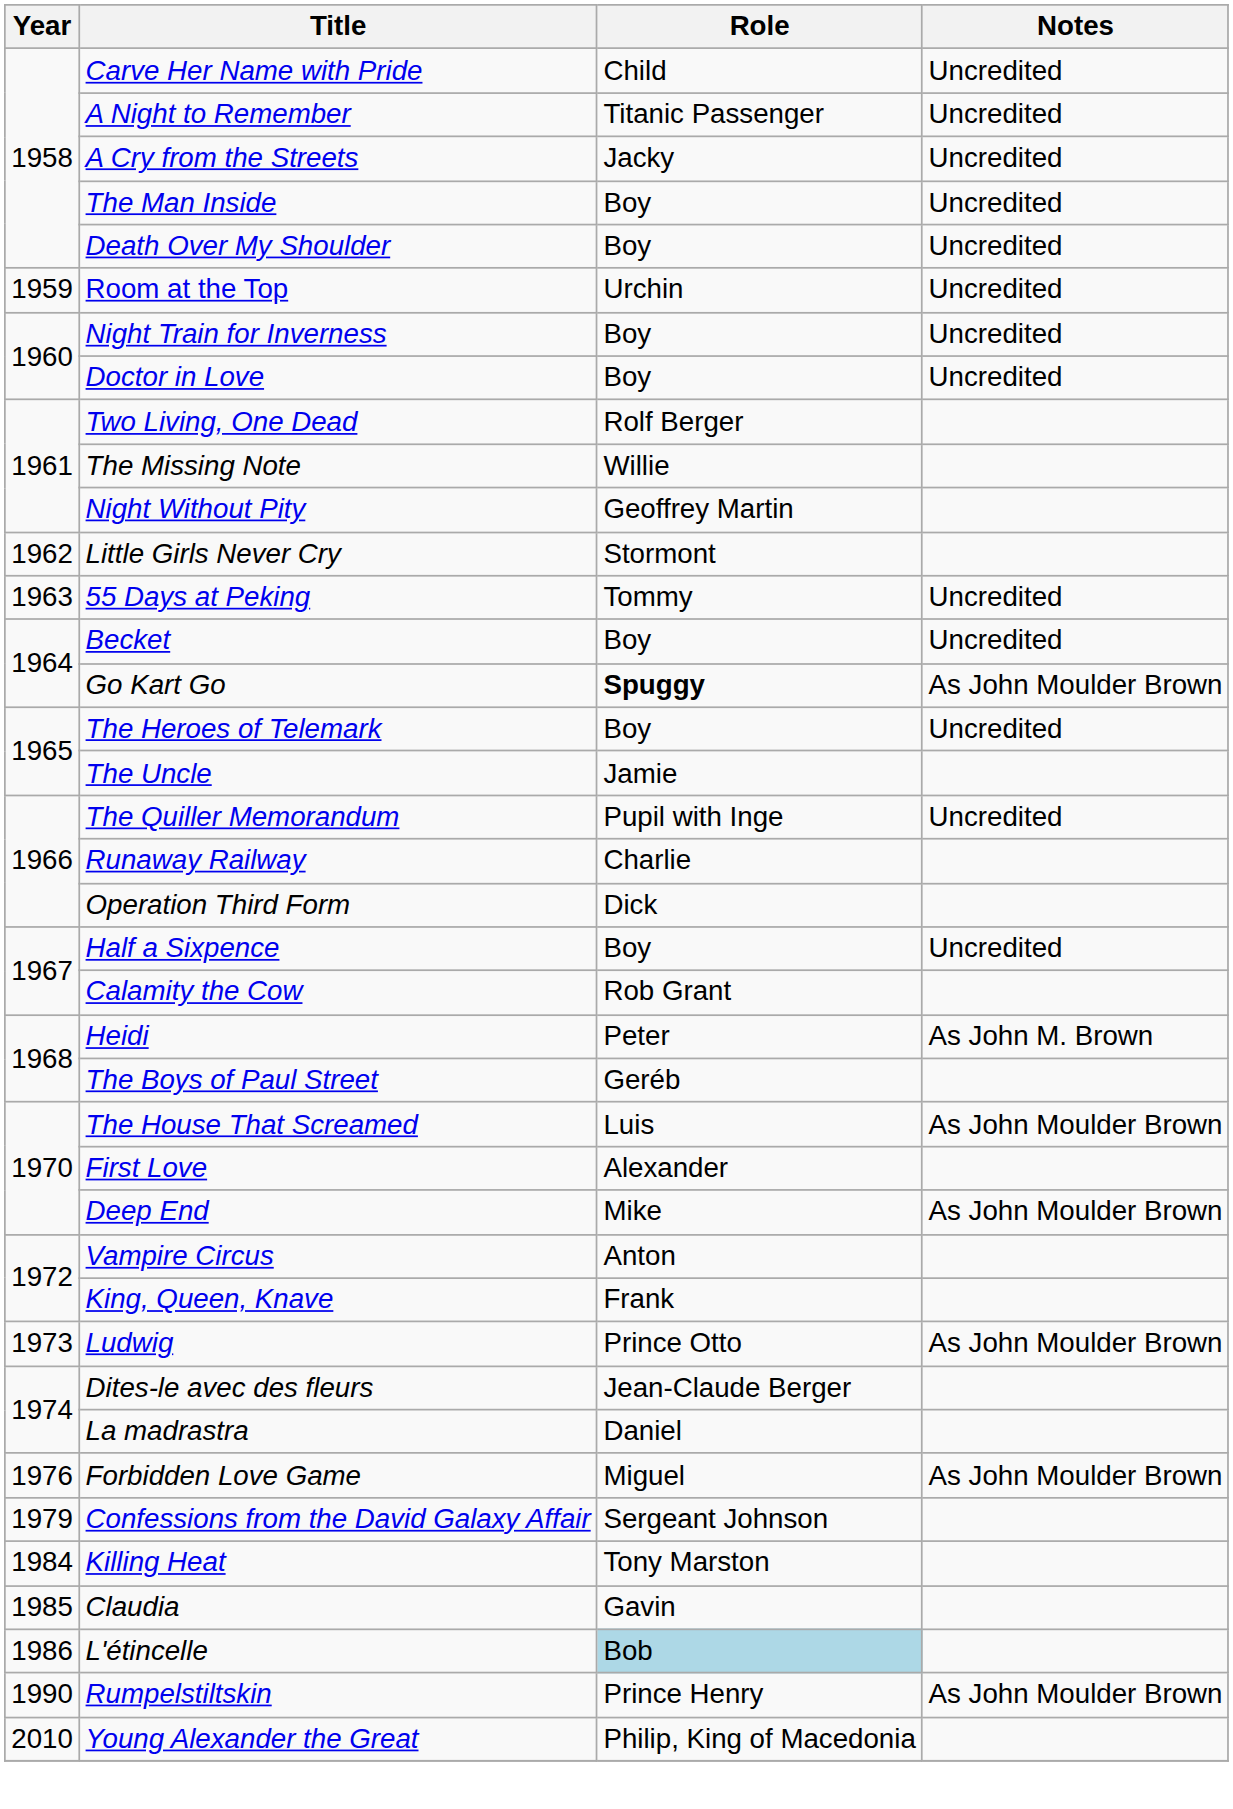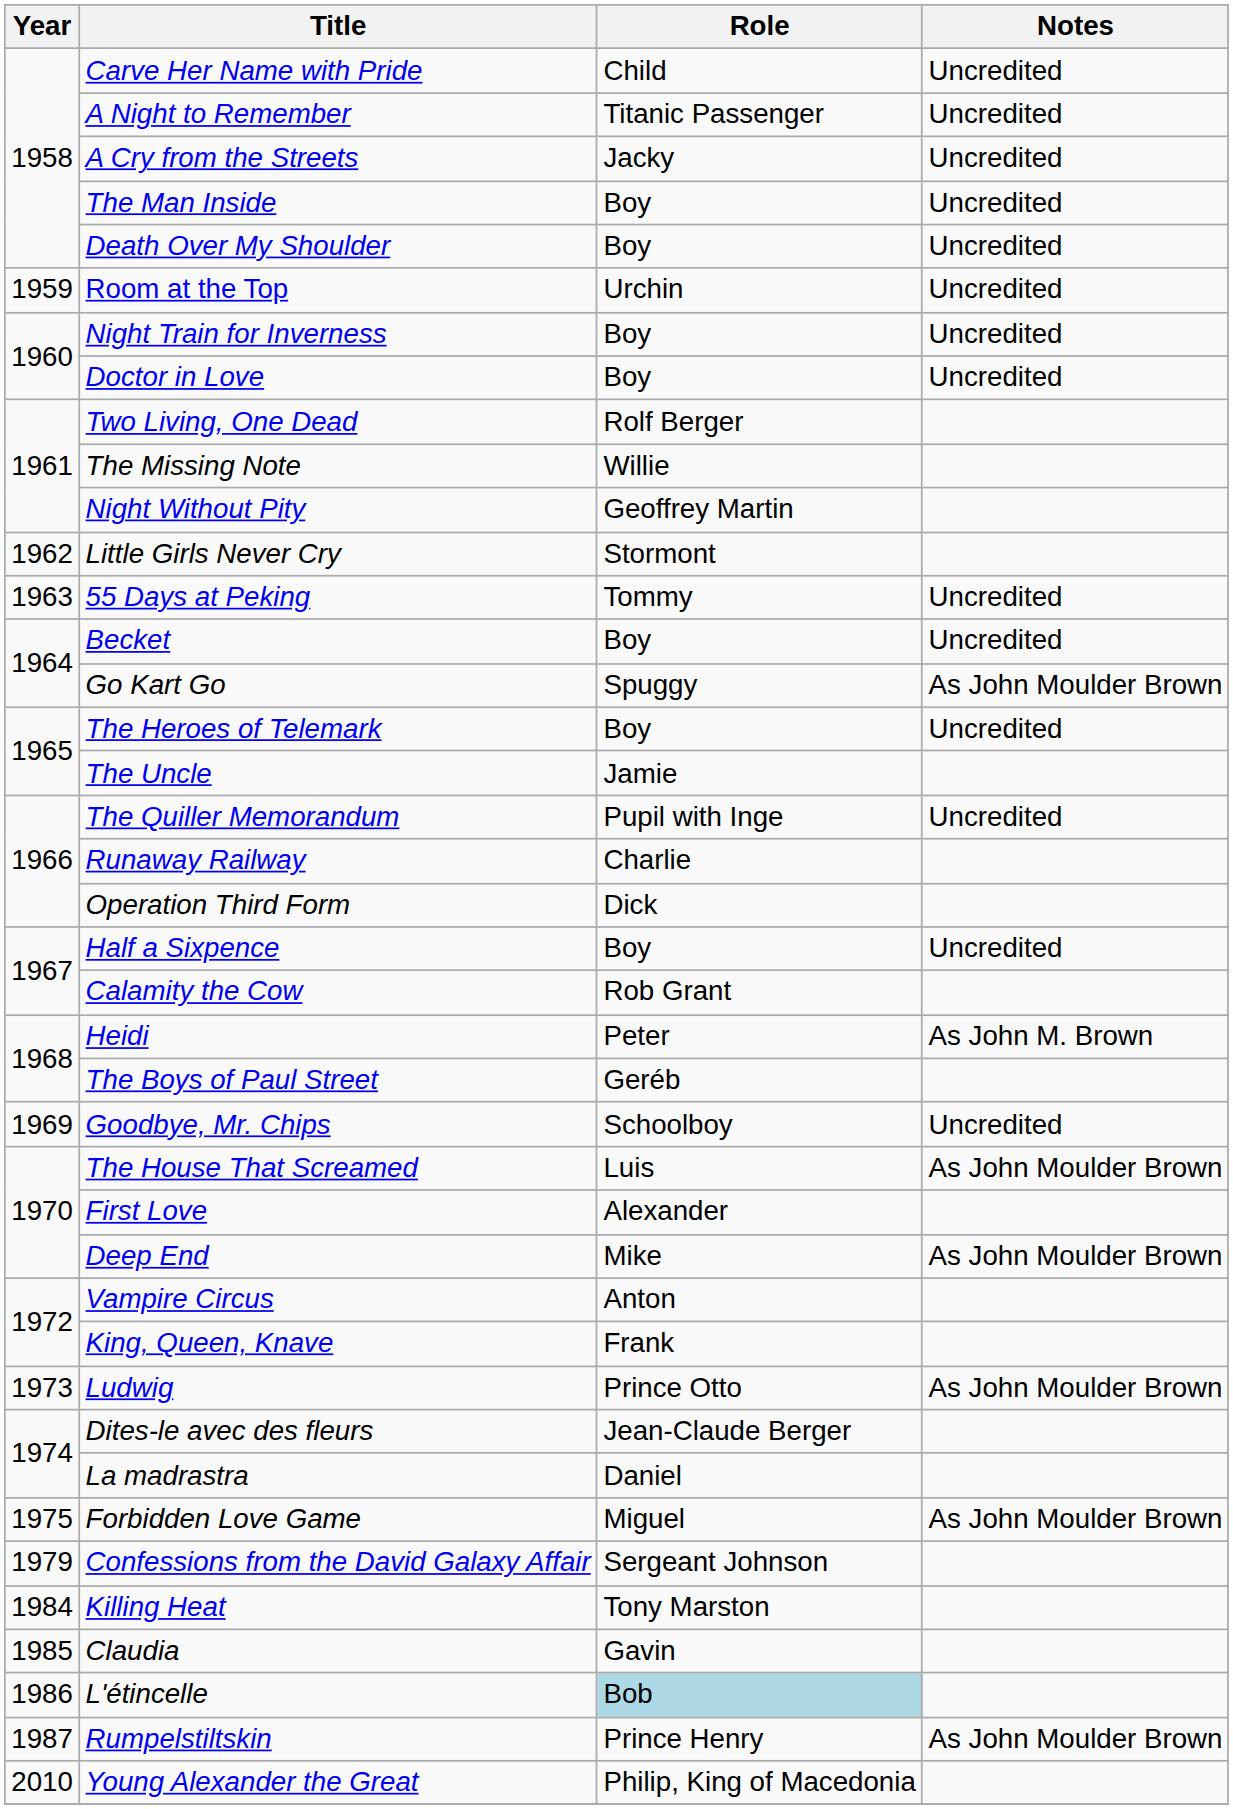 <table class="wikitable">
 <tr>
 <th>Year</th>
 <th>Title</th>
 <th>Role</th>
 <th>Notes</th>
 </tr>
 <tr>
 <td rowspan="5">1958</td>
 <td><em><a href='#'>Carve Her Name with Pride</a></em></td>
 <td>Child</td>
 <td>Uncredited</td>
 </tr>
 <tr>
 <td><a href='#'><em>A Night to Remember</em></a></td>
 <td>Titanic Passenger</td>
 <td>Uncredited</td>
 </tr>
 <tr>
 <td><em><a href='#'>A Cry from the Streets</a></em></td>
 <td>Jacky</td>
 <td>Uncredited</td>
 </tr>
 <tr>
 <td><a href='#'><em>The Man Inside</em></a></td>
 <td>Boy</td>
 <td>Uncredited</td>
 </tr>
 <tr>
 <td><em><a href='#'>Death Over My Shoulder</a></em></td>
 <td>Boy</td>
 <td>Uncredited</td>
 </tr>
 <tr>
 <td>1959</td>
 <td><a href='#'>Room at the Top</a></td>
 <td>Urchin</td>
 <td>Uncredited</td>
 </tr>
 <tr>
 <td rowspan="2">1960</td>
 <td><em><a href='#'>Night Train for Inverness</a></em></td>
 <td>Boy</td>
 <td>Uncredited</td>
 </tr>
 <tr>
 <td><em><a href='#'>Doctor in Love</a></em></td>
 <td>Boy</td>
 <td>Uncredited</td>
 </tr>
 <tr>
 <td rowspan="3">1961</td>
 <td><em><a href='#'>Two Living, One Dead</a></em></td>
 <td>Rolf Berger</td>
 <td></td>
 </tr>
 <tr>
 <td><em>The Missing Note</em></td>
 <td>Willie</td>
 <td></td>
 </tr>
 <tr>
 <td><em><a href='#'>Night Without Pity</a></em></td>
 <td>Geoffrey Martin</td>
 <td></td>
 </tr>
 <tr>
 <td>1962</td>
 <td><em>Little Girls Never Cry</em></td>
 <td>Stormont</td>
 <td></td>
 </tr>
 <tr>
 <td>1963</td>
 <td><em><a href='#'>55 Days at Peking</a></em></td>
 <td>Tommy</td>
 <td>Uncredited</td>
 </tr>
 <tr>
 <td rowspan="2">1964</td>
 <td><a href='#'><em>Becket</em></a></td>
 <td>Boy</td>
 <td>Uncredited</td>
 </tr>
 <tr>
 <td><em>Go Kart Go</em></td>
-<td><strong>Spuggy</strong></td>
+<td>Spuggy</td>
 <td>As John Moulder Brown</td>
 </tr>
 <tr>
 <td rowspan="2">1965</td>
 <td><em><a href='#'>The Heroes of Telemark</a></em></td>
 <td>Boy</td>
 <td>Uncredited</td>
 </tr>
 <tr>
 <td><em><a href='#'>The Uncle</a></em></td>
 <td>Jamie</td>
 <td></td>
 </tr>
 <tr>
 <td rowspan="3">1966</td>
 <td><em><a href='#'>The Quiller Memorandum</a></em></td>
 <td>Pupil with Inge</td>
 <td>Uncredited</td>
 </tr>
 <tr>
 <td><em><a href='#'>Runaway Railway</a></em></td>
 <td>Charlie</td>
 <td></td>
 </tr>
 <tr>
 <td><em>Operation Third Form</em></td>
 <td>Dick</td>
 <td></td>
 </tr>
 <tr>
 <td rowspan="2">1967</td>
 <td><a href='#'><em>Half a Sixpence</em></a></td>
 <td>Boy</td>
 <td>Uncredited</td>
 </tr>
 <tr>
 <td><em><a href='#'>Calamity the Cow</a></em></td>
 <td>Rob Grant</td>
 <td></td>
 </tr>
 <tr>
 <td rowspan="2">1968</td>
 <td><em><a href='#'>Heidi</a></em></td>
 <td>Peter</td>
 <td>As John M. Brown</td>
 </tr>
 <tr>
 <td><em><a href='#'>The Boys of Paul Street</a></em></td>
 <td>Geréb</td>
 <td></td>
 </tr>
 <tr>
+<td>1969</td>
+<td><a href='#'><em>Goodbye, Mr. Chips</em></a></td>
+<td>Schoolboy</td>
+<td>Uncredited</td>
+</tr>
+<tr>
 <td rowspan="3">1970</td>
 <td><a href='#'><em>The House That Screamed</em></a></td>
 <td>Luis</td>
 <td>As John Moulder Brown</td>
 </tr>
 <tr>
 <td><a href='#'><em>First Love</em></a></td>
 <td>Alexander</td>
 <td></td>
 </tr>
 <tr>
 <td><a href='#'><em>Deep End</em></a></td>
 <td>Mike</td>
 <td>As John Moulder Brown</td>
 </tr>
 <tr>
 <td rowspan="2">1972</td>
 <td><em><a href='#'>Vampire Circus</a></em></td>
 <td>Anton</td>
 <td></td>
 </tr>
 <tr>
 <td><a href='#'><em>King, Queen, Knave</em></a></td>
 <td>Frank</td>
 <td></td>
 </tr>
 <tr>
 <td>1973</td>
 <td><a href='#'><em>Ludwig</em></a></td>
 <td>Prince Otto</td>
 <td>As John Moulder Brown</td>
 </tr>
 <tr>
 <td rowspan="2">1974</td>
 <td><em>Dites-le avec des fleurs</em></td>
 <td>Jean-Claude Berger</td>
 <td></td>
 </tr>
 <tr>
 <td><em>La madrastra</em></td>
 <td>Daniel</td>
 <td></td>
 </tr>
 <tr>
-<td>1976</td>
+<td>1975</td>
 <td><em>Forbidden Love Game</em></td>
 <td>Miguel</td>
 <td>As John Moulder Brown</td>
 </tr>
 <tr>
 <td>1979</td>
 <td><em><a href='#'>Confessions from the David Galaxy Affair</a></em></td>
 <td>Sergeant Johnson</td>
 <td></td>
 </tr>
 <tr>
 <td>1984</td>
 <td><em><a href='#'>Killing Heat</a></em></td>
 <td>Tony Marston</td>
 <td></td>
 </tr>
 <tr>
 <td>1985</td>
 <td><em>Claudia</em></td>
 <td>Gavin</td>
 <td></td>
 </tr>
 <tr>
 <td>1986</td>
 <td><em>L'étincelle</em></td>
 <td style="background: lightblue;">Bob</td>
 <td></td>
 </tr>
 <tr>
-<td>1990</td>
+<td>1987</td>
 <td><a href='#'><em>Rumpelstiltskin</em></a></td>
 <td>Prince Henry</td>
 <td>As John Moulder Brown</td>
 </tr>
 <tr>
 <td>2010</td>
 <td><em><a href='#'>Young Alexander the Great</a></em></td>
 <td>Philip, King of Macedonia</td>
 <td></td>
 </tr>
 <tr>
 </tr>
 </table>
